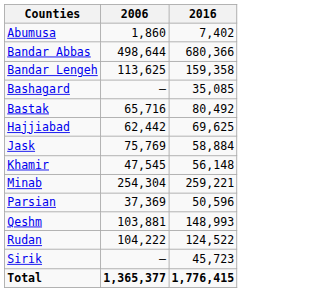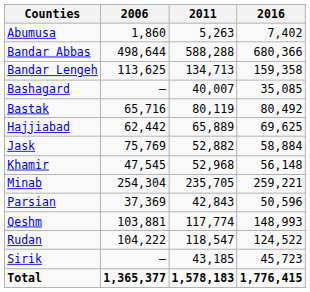 <table class="wikitable">
 <tr>
 <th>Counties</th>
 <th>2006</th>
+<th>2011</th>
 <th>2016</th>
 </tr>
 <tr>
 <td><a href='#'>Abumusa</a></td>
 <td style="text-align: right;">1,860</td>
+<td style="text-align: right;">5,263</td>
 <td style="text-align: right;">7,402</td>
 </tr>
 <tr>
 <td><a href='#'>Bandar Abbas</a></td>
 <td style="text-align: right;">498,644</td>
+<td style="text-align: right;">588,288</td>
 <td style="text-align: right;">680,366</td>
 </tr>
 <tr>
 <td><a href='#'>Bandar Lengeh</a></td>
 <td style="text-align: right;">113,625</td>
+<td style="text-align: right;">134,713</td>
 <td style="text-align: right;">159,358</td>
 </tr>
 <tr>
 <td><a href='#'>Bashagard</a></td>
 <td style="text-align: right;">—</td>
+<td style="text-align: right;">40,007</td>
 <td style="text-align: right;">35,085</td>
 </tr>
 <tr>
 <td><a href='#'>Bastak</a></td>
 <td style="text-align: right;">65,716</td>
+<td style="text-align: right;">80,119</td>
 <td style="text-align: right;">80,492</td>
 </tr>
 <tr>
 <td><a href='#'>Hajjiabad</a></td>
 <td style="text-align: right;">62,442</td>
+<td style="text-align: right;">65,889</td>
 <td style="text-align: right;">69,625</td>
 </tr>
 <tr>
 <td><a href='#'>Jask</a></td>
 <td style="text-align: right;">75,769</td>
+<td style="text-align: right;">52,882</td>
 <td style="text-align: right;">58,884</td>
 </tr>
 <tr>
 <td><a href='#'>Khamir</a></td>
 <td style="text-align: right;">47,545</td>
+<td style="text-align: right;">52,968</td>
 <td style="text-align: right;">56,148</td>
 </tr>
 <tr>
 <td><a href='#'>Minab</a></td>
 <td style="text-align: right;">254,304</td>
+<td style="text-align: right;">235,705</td>
 <td style="text-align: right;">259,221</td>
 </tr>
 <tr>
 <td><a href='#'>Parsian</a></td>
 <td style="text-align: right;">37,369</td>
+<td style="text-align: right;">42,843</td>
 <td style="text-align: right;">50,596</td>
 </tr>
 <tr>
 <td><a href='#'>Qeshm</a></td>
 <td style="text-align: right;">103,881</td>
+<td style="text-align: right;">117,774</td>
 <td style="text-align: right;">148,993</td>
 </tr>
 <tr>
 <td><a href='#'>Rudan</a></td>
 <td style="text-align: right;">104,222</td>
+<td style="text-align: right;">118,547</td>
 <td style="text-align: right;">124,522</td>
 </tr>
 <tr>
 <td><a href='#'>Sirik</a></td>
 <td style="text-align: right;">—</td>
+<td style="text-align: right;">43,185</td>
 <td style="text-align: right;">45,723</td>
 </tr>
 <tr>
 <td><strong>Total</strong></td>
 <td style="text-align: right;"><strong>1,365,377</strong></td>
+<td style="text-align: right;"><strong>1,578,183</strong></td>
 <td style="text-align: right;"><strong>1,776,415</strong></td>
 </tr>
 </table>
